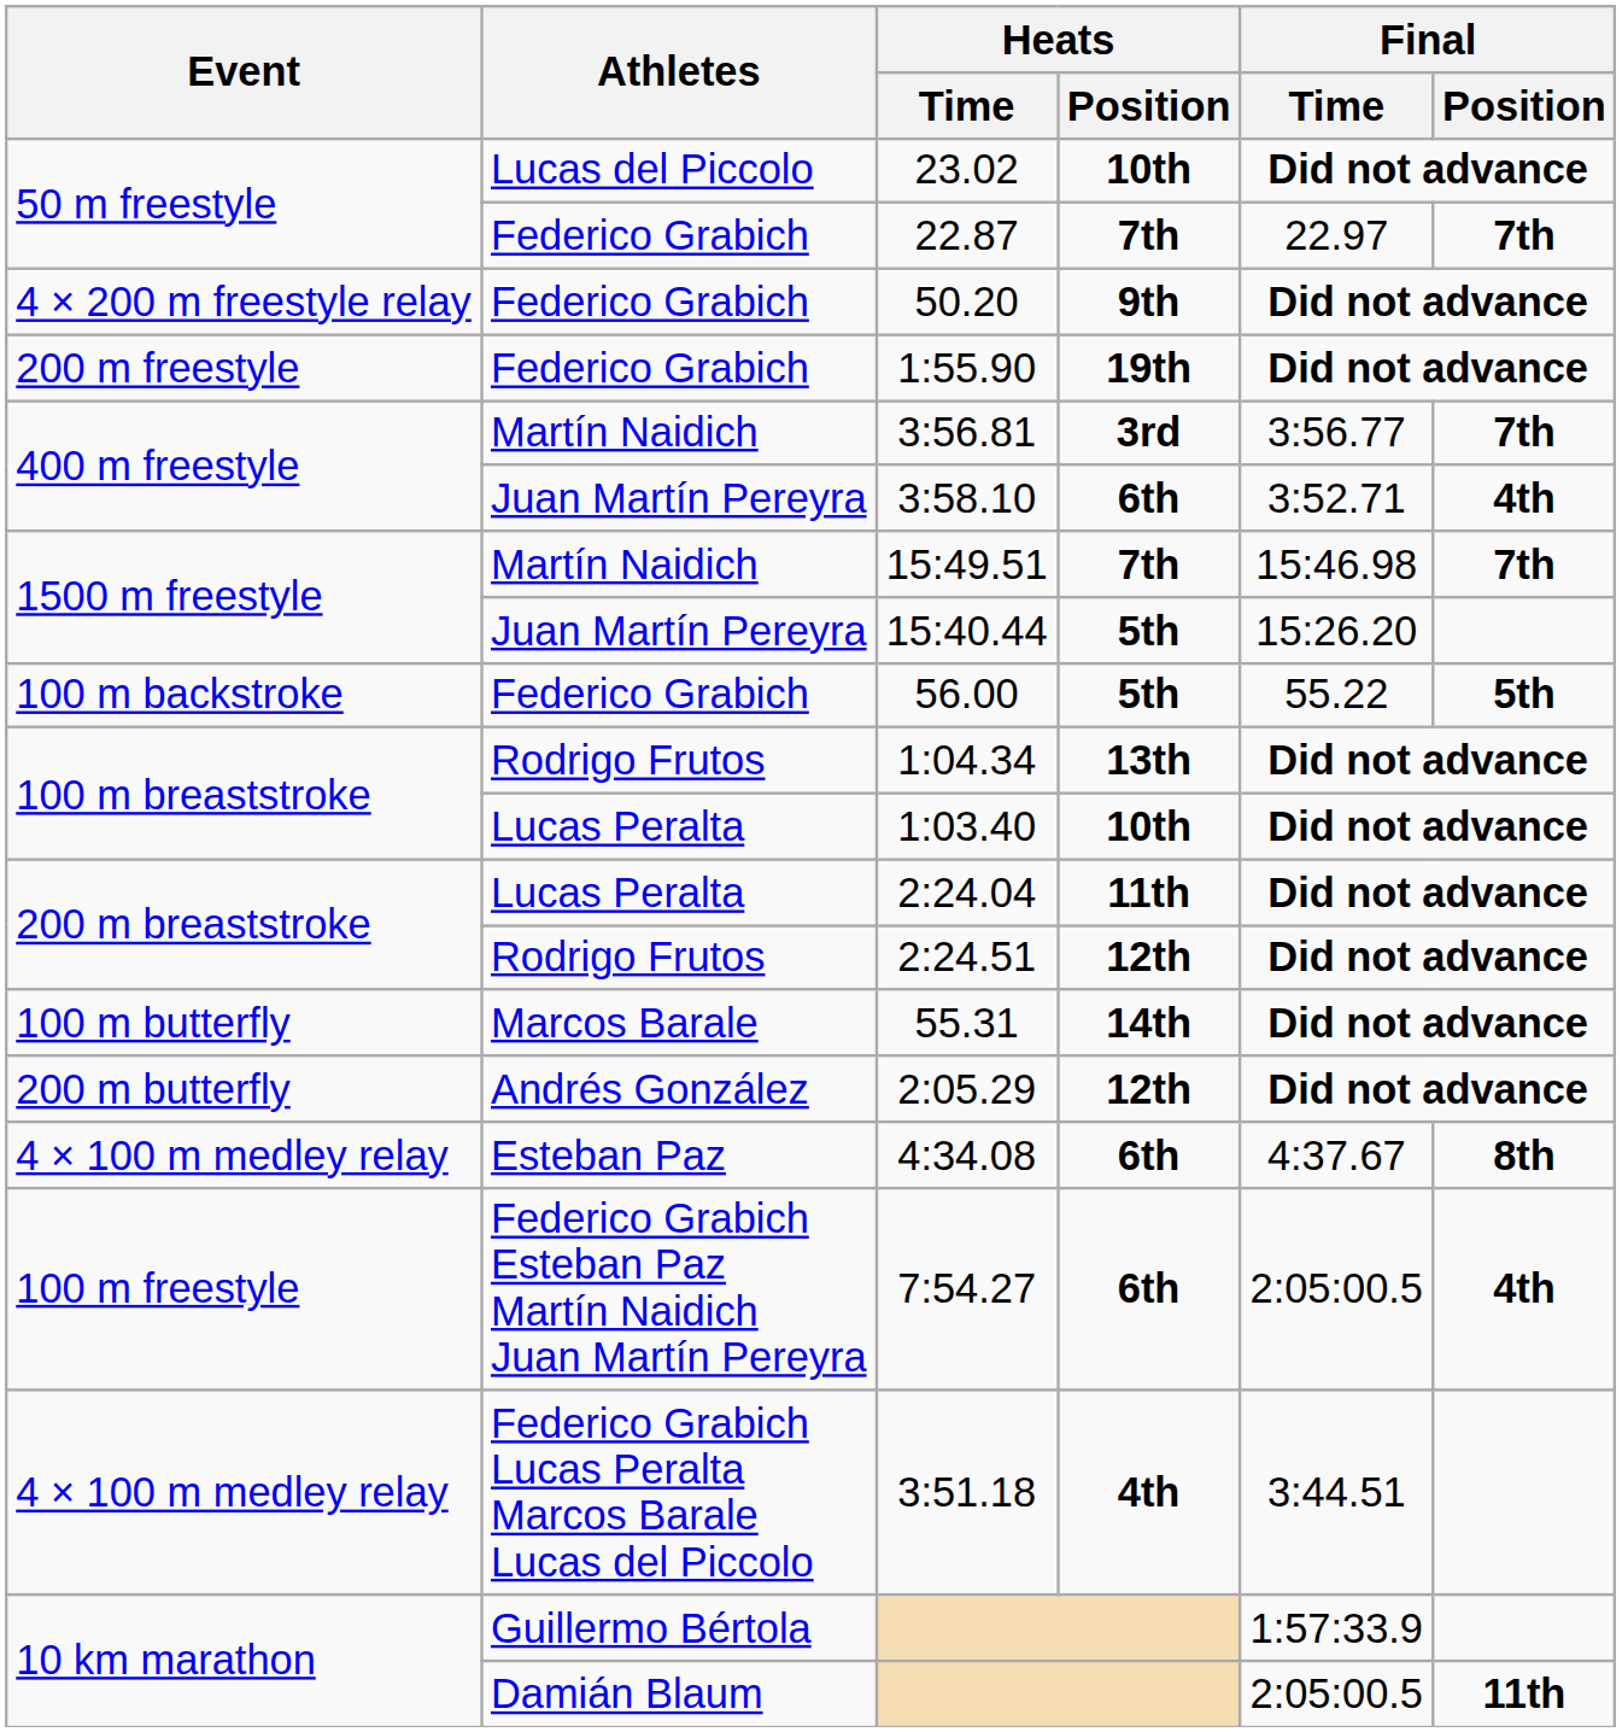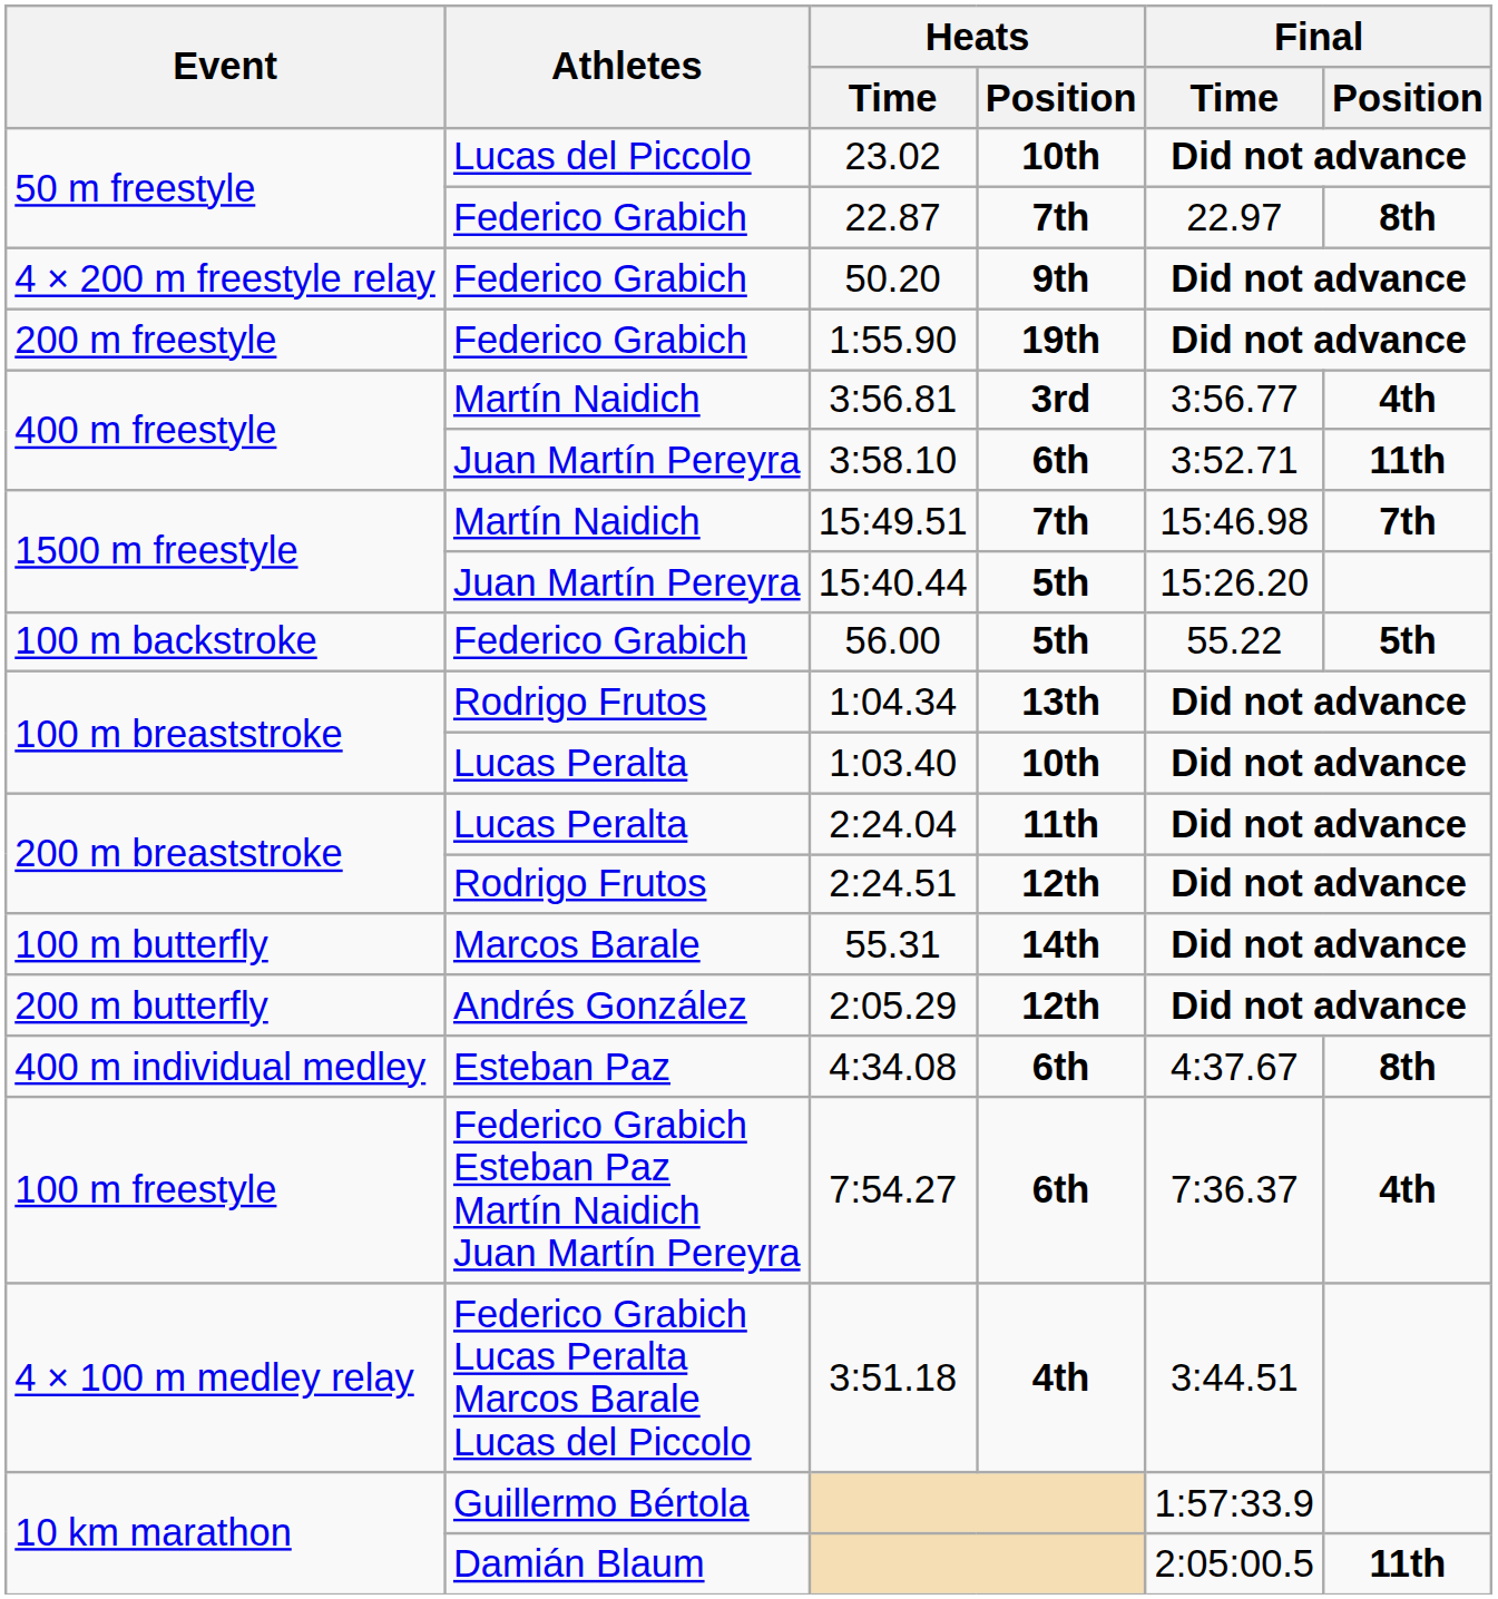 <table class="wikitable" border="1" style="font-size:90%">
 <tr>
 <th rowspan=2>Event</th>
 <th rowspan=2>Athletes</th>
 <th colspan=2>Heats</th>
 <th colspan=2>Final</th>
 </tr>
 <tr>
 <th>Time</th>
 <th>Position</th>
 <th>Time</th>
 <th>Position</th>
 </tr>
 <tr>
 <td rowspan=2><a href='#'>50 m freestyle</a></td>
 <td><a href='#'>Lucas del Piccolo</a></td>
 <td align=center>23.02</td>
 <td align=center><strong>10th</strong></td>
 <td align="center" colspan="7"><strong>Did not advance</strong></td>
 </tr>
 <tr>
 <td><a href='#'>Federico Grabich</a></td>
 <td align=center>22.87</td>
 <td align=center><strong>7th</strong></td>
 <td align=center>22.97</td>
-<td align=center><strong>7th</strong></td>
+<td align=center><strong>8th</strong></td>
 </tr>
 <tr>
 <td rowspan=1><a href='#'>4 × 200 m freestyle relay</a></td>
 <td><a href='#'>Federico Grabich</a></td>
 <td align=center>50.20</td>
 <td align=center><strong>9th</strong></td>
 <td align="center" colspan="7"><strong>Did not advance</strong></td>
 </tr>
 <tr>
 <td rowspan=1><a href='#'>200 m freestyle</a></td>
 <td><a href='#'>Federico Grabich</a></td>
 <td align=center>1:55.90</td>
 <td align=center><strong>19th</strong></td>
 <td align="center" colspan="7"><strong>Did not advance</strong></td>
 </tr>
 <tr>
 <td rowspan=2><a href='#'>400 m freestyle</a></td>
 <td><a href='#'>Martín Naidich</a></td>
 <td align=center>3:56.81</td>
 <td align=center><strong>3rd</strong></td>
 <td align=center>3:56.77</td>
-<td align=center><strong>7th</strong></td>
+<td align=center><strong>4th</strong></td>
 </tr>
 <tr>
 <td><a href='#'>Juan Martín Pereyra</a></td>
 <td align=center>3:58.10</td>
 <td align=center><strong>6th</strong></td>
 <td align=center>3:52.71</td>
-<td align=center><strong>4th</strong></td>
+<td align=center><strong>11th</strong></td>
 </tr>
 <tr>
 <td rowspan=2><a href='#'>1500 m freestyle</a></td>
 <td><a href='#'>Martín Naidich</a></td>
 <td align=center>15:49.51</td>
 <td align=center><strong>7th</strong></td>
 <td align=center>15:46.98</td>
 <td align=center><strong>7th</strong></td>
 </tr>
 <tr>
 <td><a href='#'>Juan Martín Pereyra</a></td>
 <td align=center>15:40.44</td>
 <td align=center><strong>5th</strong></td>
 <td align=center>15:26.20</td>
 <td align=center></td>
 </tr>
 <tr>
 <td rowspan=1><a href='#'>100 m backstroke</a></td>
 <td><a href='#'>Federico Grabich</a></td>
 <td align=center>56.00</td>
 <td align=center><strong>5th</strong></td>
 <td align=center>55.22</td>
 <td align=center><strong>5th</strong></td>
 </tr>
 <tr>
 <td rowspan=2><a href='#'>100 m breaststroke</a></td>
 <td><a href='#'>Rodrigo Frutos</a></td>
 <td align=center>1:04.34</td>
 <td align=center><strong>13th</strong></td>
 <td align="center" colspan="7"><strong>Did not advance</strong></td>
 </tr>
 <tr>
 <td><a href='#'>Lucas Peralta</a></td>
 <td align=center>1:03.40</td>
 <td align=center><strong>10th</strong></td>
 <td align="center" colspan="7"><strong>Did not advance</strong></td>
 </tr>
 <tr>
 <td rowspan=2><a href='#'>200 m breaststroke</a></td>
 <td><a href='#'>Lucas Peralta</a></td>
 <td align=center>2:24.04</td>
 <td align=center><strong>11th</strong></td>
 <td align="center" colspan="7"><strong>Did not advance</strong></td>
 </tr>
 <tr>
 <td><a href='#'>Rodrigo Frutos</a></td>
 <td align=center>2:24.51</td>
 <td align=center><strong>12th</strong></td>
 <td align="center" colspan="7"><strong>Did not advance</strong></td>
 </tr>
 <tr>
 <td rowspan=1><a href='#'>100 m butterfly</a></td>
 <td><a href='#'>Marcos Barale</a></td>
 <td align=center>55.31</td>
 <td align=center><strong>14th</strong></td>
 <td align="center" colspan="7"><strong>Did not advance</strong></td>
 </tr>
 <tr>
 <td rowspan=1><a href='#'>200 m butterfly</a></td>
 <td><a href='#'>Andrés González</a></td>
 <td align=center>2:05.29</td>
 <td align=center><strong>12th</strong></td>
 <td align="center" colspan="7"><strong>Did not advance</strong></td>
 </tr>
 <tr>
-<td rowspan=1><a href='#'>4 × 100 m medley relay</a></td>
+<td rowspan=1><a href='#'>400 m individual medley</a></td>
 <td><a href='#'>Esteban Paz</a></td>
 <td align=center>4:34.08</td>
 <td align=center><strong>6th</strong></td>
 <td align=center>4:37.67</td>
 <td align=center><strong>8th</strong></td>
 </tr>
 <tr>
 <td rowspan=1><a href='#'>100 m freestyle</a></td>
 <td><a href='#'>Federico Grabich</a><br><a href='#'>Esteban Paz</a><br><a href='#'>Martín Naidich</a><br><a href='#'>Juan Martín Pereyra</a></td>
 <td align=center>7:54.27</td>
 <td align=center><strong>6th</strong></td>
-<td align=center>2:05:00.5</td>
+<td align=center>7:36.37</td>
 <td align=center><strong>4th</strong></td>
 </tr>
 <tr>
 <td rowspan=1><a href='#'>4 × 100 m medley relay</a></td>
 <td><a href='#'>Federico Grabich</a><br><a href='#'>Lucas Peralta</a><br><a href='#'>Marcos Barale</a><br><a href='#'>Lucas del Piccolo</a></td>
 <td align=center>3:51.18</td>
 <td align=center><strong>4th</strong></td>
 <td align=center>3:44.51</td>
 <td align=center></td>
 </tr>
 <tr>
 <td rowspan=2><a href='#'>10 km marathon</a></td>
 <td><a href='#'>Guillermo Bértola</a></td>
 <td colspan=2 bgcolor=wheat></td>
 <td align=center>1:57:33.9</td>
 <td align=center></td>
 </tr>
 <tr>
 <td><a href='#'>Damián Blaum</a></td>
 <td colspan=2 bgcolor=wheat></td>
 <td align=center>2:05:00.5</td>
 <td align=center><strong>11th</strong></td>
 </tr>
 </table>
